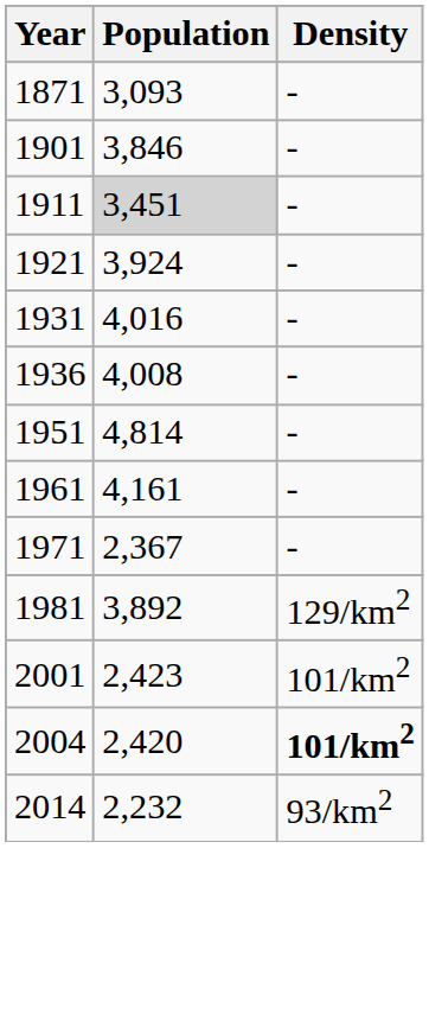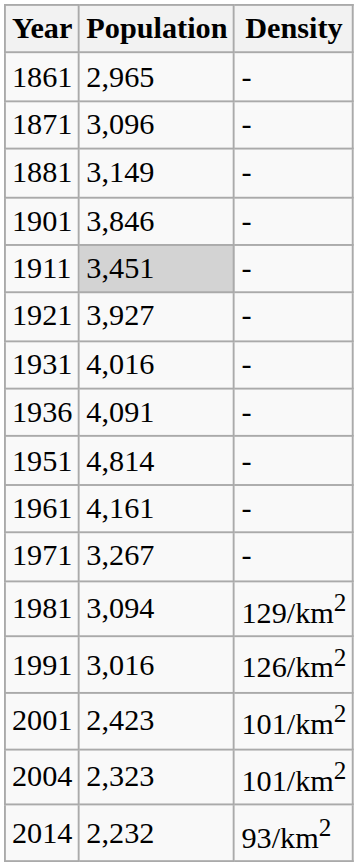 <table class="wikitable">
 <tr>
 <th>Year</th>
 <th>Population</th>
 <th>Density</th>
 </tr>
 <tr>
+<td>1861</td>
+<td>2,965</td>
+<td>-</td>
+</tr>
+<tr>
 <td>1871</td>
-<td>3,093</td>
+<td>3,096</td>
+<td>-</td>
+</tr>
+<tr>
+<td>1881</td>
+<td>3,149</td>
 <td>-</td>
 </tr>
 <tr>
 <td>1901</td>
 <td>3,846</td>
 <td>-</td>
 </tr>
 <tr>
 <td>1911</td>
 <td style="background: lightgrey;">3,451</td>
 <td>-</td>
 </tr>
 <tr>
 <td>1921</td>
-<td>3,924</td>
+<td>3,927</td>
 <td>-</td>
 </tr>
 <tr>
 <td>1931</td>
 <td>4,016</td>
 <td>-</td>
 </tr>
 <tr>
 <td>1936</td>
-<td>4,008</td>
+<td>4,091</td>
 <td>-</td>
 </tr>
 <tr>
 <td>1951</td>
 <td>4,814</td>
 <td>-</td>
 </tr>
 <tr>
 <td>1961</td>
 <td>4,161</td>
 <td>-</td>
 </tr>
 <tr>
 <td>1971</td>
-<td>2,367</td>
+<td>3,267</td>
 <td>-</td>
 </tr>
 <tr>
 <td>1981</td>
-<td>3,892</td>
+<td>3,094</td>
 <td>129/km<sup>2</sup></td>
+</tr>
+<tr>
+<td>1991</td>
+<td>3,016</td>
+<td>126/km<sup>2</sup></td>
 </tr>
 <tr>
 <td>2001</td>
 <td>2,423</td>
 <td>101/km<sup>2</sup></td>
 </tr>
 <tr>
 <td>2004</td>
-<td>2,420</td>
-<td><strong>101/km<sup>2</sup></strong></td>
+<td>2,323</td>
+<td>101/km<sup>2</sup></td>
 </tr>
 <tr>
 <td>2014</td>
 <td>2,232</td>
 <td>93/km<sup>2</sup></td>
 </tr>
 </table>
